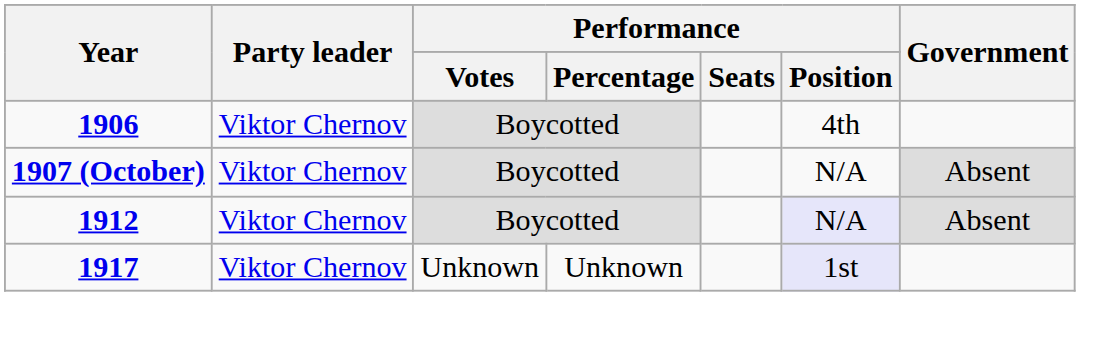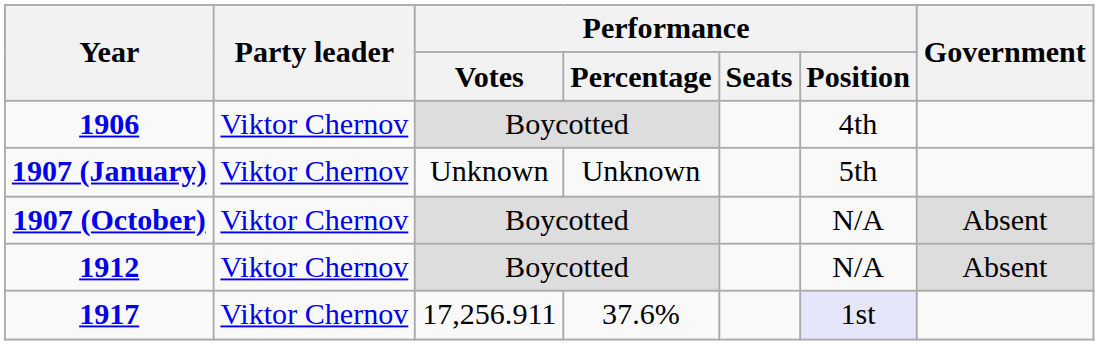 <table class="wikitable" style="text-align:center;">
 <tr>
 <th rowspan=2>Year</th>
 <th rowspan=2>Party leader</th>
 <th colspan=4>Performance</th>
 <th rowspan=2>Government</th>
 </tr>
 <tr>
 <th>Votes</th>
 <th>Percentage</th>
 <th>Seats</th>
 <th>Position</th>
 </tr>
 <tr>
 <td><strong><a href='#'>1906</a></strong></td>
 <td><a href='#'>Viktor Chernov</a></td>
 <td colspan=2 bgcolor=#DDD>Boycotted</td>
 <td></td>
 <td>4th</td>
 <td></td>
 </tr>
 <tr>
+<td><strong><a href='#'>1907 (January)</a></strong></td>
+<td><a href='#'>Viktor Chernov</a></td>
+<td>Unknown</td>
+<td>Unknown</td>
+<td></td>
+<td>5th</td>
+<td></td>
+</tr>
+<tr>
 <td><strong><a href='#'>1907 (October)</a></strong></td>
 <td><a href='#'>Viktor Chernov</a></td>
 <td colspan=2 bgcolor=#DDD>Boycotted</td>
 <td></td>
 <td>N/A</td>
 <td bgcolor=#DDD>Absent</td>
 </tr>
 <tr>
 <td><strong><a href='#'>1912</a></strong></td>
 <td><a href='#'>Viktor Chernov</a></td>
 <td colspan=2 bgcolor=#DDD>Boycotted</td>
 <td></td>
-<td style="background: lavender;">N/A</td>
+<td>N/A</td>
 <td bgcolor=#DDD>Absent</td>
 </tr>
 <tr>
 <td><strong><a href='#'>1917</a></strong></td>
 <td><a href='#'>Viktor Chernov</a></td>
-<td>Unknown</td>
-<td>Unknown</td>
+<td>17,256.911</td>
+<td>37.6%</td>
 <td></td>
 <td style="background: lavender;">1st</td>
 <td></td>
 </tr>
 </table>
